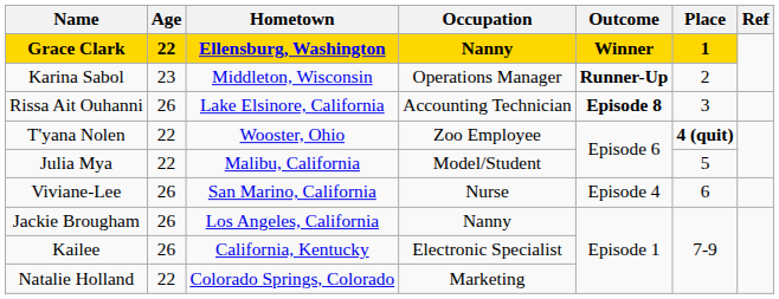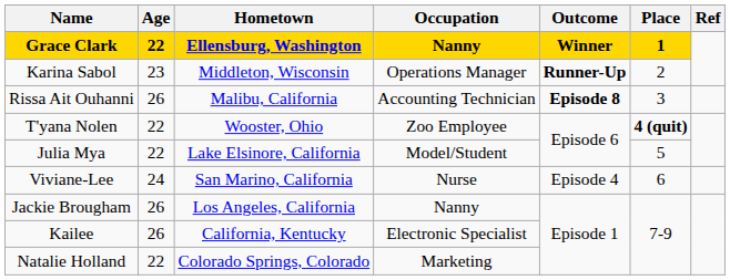 <table class="wikitable sortable" style="text-align:center; ">
 <tr>
 <th>Name</th>
 <th>Age</th>
 <th>Hometown</th>
 <th>Occupation</th>
 <th>Outcome</th>
 <th>Place</th>
 <th>Ref</th>
 </tr>
 <tr>
 <td bgcolor="gold"><strong>Grace Clark</strong></td>
 <td bgcolor="gold"><strong>22</strong></td>
 <td bgcolor="gold"><strong><a href='#'>Ellensburg, Washington</a></strong></td>
 <td bgcolor="gold"><strong>Nanny</strong></td>
 <td bgcolor="gold"><strong>Winner</strong></td>
 <td bgcolor="gold"><strong>1</strong></td>
 <td rowspan="2"></td>
 </tr>
 <tr>
 <td>Karina Sabol</td>
 <td>23</td>
 <td><a href='#'>Middleton, Wisconsin</a></td>
 <td>Operations Manager</td>
 <td><strong>Runner-Up</strong></td>
 <td>2</td>
 </tr>
 <tr>
 <td>Rissa Ait Ouhanni</td>
 <td>26</td>
-<td><a href='#'>Lake Elsinore, California</a></td>
+<td><a href='#'>Malibu, California</a></td>
 <td>Accounting Technician</td>
 <td><strong>Episode 8</strong></td>
 <td>3</td>
 <td></td>
 </tr>
 <tr>
 <td>T'yana Nolen</td>
 <td>22</td>
 <td><a href='#'>Wooster, Ohio</a></td>
 <td>Zoo Employee</td>
 <td rowspan="2">Episode 6</td>
 <td><strong>4 (quit)</strong></td>
 <td rowspan="2"></td>
 </tr>
 <tr>
 <td>Julia Mya</td>
 <td>22</td>
-<td><a href='#'>Malibu, California</a></td>
+<td><a href='#'>Lake Elsinore, California</a></td>
 <td>Model/Student</td>
 <td>5</td>
 </tr>
 <tr>
 <td>Viviane-Lee</td>
-<td>26</td>
+<td>24</td>
 <td><a href='#'>San Marino, California</a></td>
 <td>Nurse</td>
 <td>Episode 4</td>
 <td>6</td>
 <td></td>
 </tr>
 <tr>
 <td>Jackie Brougham</td>
 <td>26</td>
 <td><a href='#'>Los Angeles, California</a></td>
 <td>Nanny</td>
 <td rowspan="3">Episode 1</td>
 <td rowspan="3">7-9</td>
 <td rowspan="3"></td>
 </tr>
 <tr>
 <td>Kailee</td>
 <td>26</td>
 <td><a href='#'>California, Kentucky</a></td>
 <td>Electronic Specialist</td>
 </tr>
 <tr>
 <td>Natalie Holland</td>
 <td>22</td>
 <td><a href='#'>Colorado Springs, Colorado</a></td>
 <td>Marketing</td>
 </tr>
 </table>
